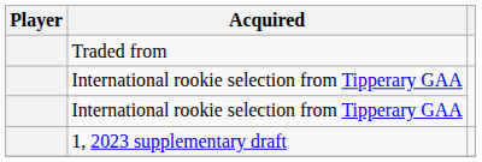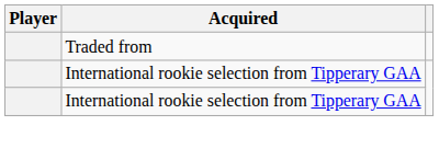 <table class="wikitable plainrowheaders">
 <tr>
 <th scope="col">Player</th>
 <th scope="col">Acquired</th>
 <th scope="col"></th>
 </tr>
 <tr>
 <th scope="row"></th>
 <td>Traded from </td>
 <td align="center"></td>
 </tr>
 <tr>
 <th scope="row"></th>
 <td>International rookie selection from <a href='#'>Tipperary GAA</a></td>
 <td align="center" rowspan=2></td>
 </tr>
 <tr>
 <th scope="row"></th>
 <td>International rookie selection from <a href='#'>Tipperary GAA</a></td>
 </tr>
 <tr>
-<th scope="row"></th>
-<td> 1, <a href='#'>2023 supplementary draft</a></td>
-<td align="center"></td>
-</tr>
-<tr>
 </tr>
 </table>
